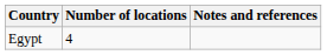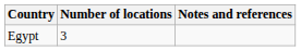 <table class="wikitable sortable">
 <tr>
 <th>Country</th>
 <th>Number of locations</th>
 <th>Notes and references</th>
 </tr>
 <tr>
 <td>Egypt</td>
-<td>4</td>
+<td>3</td>
 <td></td>
 </tr>
 </table>
